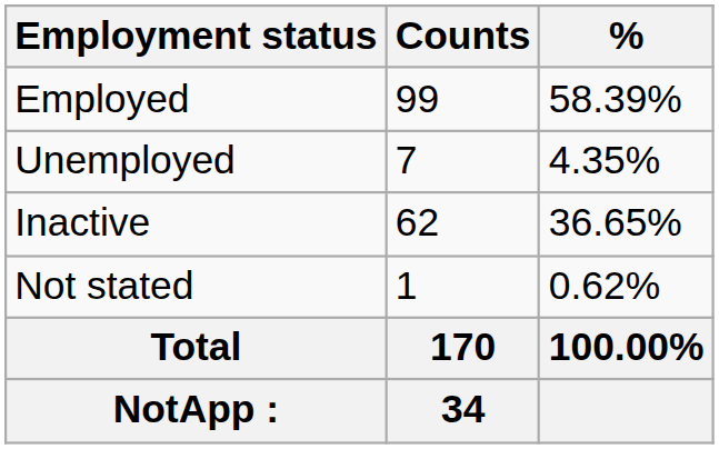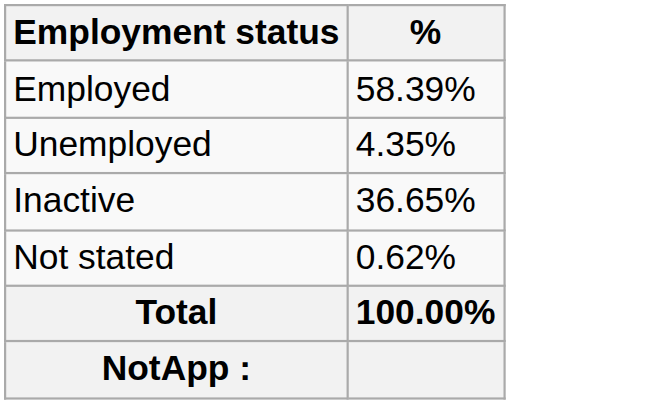 <table class="wikitable sortable">
 <tr>
 <th>Employment status</th>
-<th>Counts</th>
 <th>%</th>
 </tr>
 <tr>
 <td>Employed</td>
-<td>99</td>
 <td>58.39%</td>
 </tr>
 <tr>
 <td>Unemployed</td>
-<td>7</td>
 <td>4.35%</td>
 </tr>
 <tr>
 <td>Inactive</td>
-<td>62</td>
 <td>36.65%</td>
 </tr>
 <tr>
 <td>Not stated</td>
-<td>1</td>
 <td>0.62%</td>
 </tr>
 <tr>
 <th>Total</th>
-<th>170</th>
 <th>100.00%</th>
 </tr>
 <tr>
 <th>NotApp :</th>
-<th>34</th>
 <th></th>
 </tr>
 </table>
